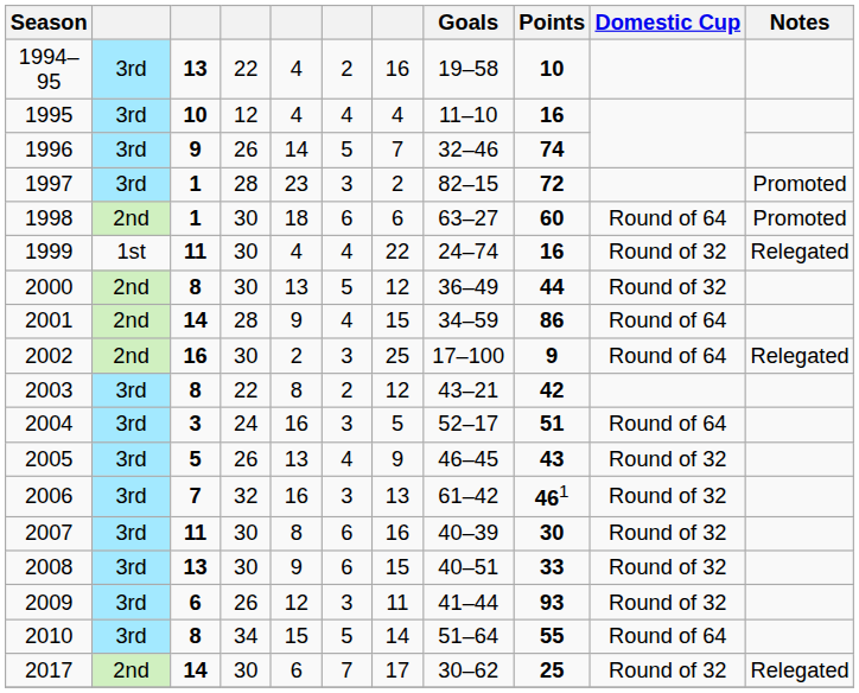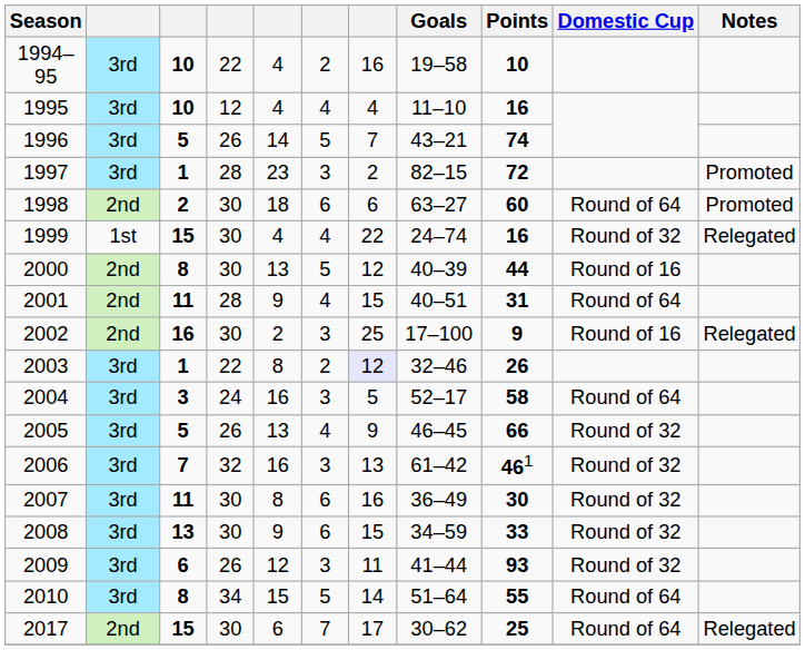 <table class="wikitable" style="text-align: center;">
 <tr>
 <th width=55>Season</th>
 <th width=50></th>
 <th width=30></th>
 <th width=30></th>
 <th width=30></th>
 <th width=30></th>
 <th width=30></th>
 <th width=60>Goals</th>
 <th width=45>Points</th>
 <th><a href='#'>Domestic Cup</a></th>
 <th>Notes</th>
 </tr>
 <tr>
 <td>1994–95</td>
 <td style="background:#A3E9FF">3rd</td>
-<td><strong>13</strong></td>
+<td><strong>10</strong></td>
 <td>22</td>
 <td>4</td>
 <td>2</td>
 <td>16</td>
 <td>19–58</td>
 <td><strong>10</strong></td>
 <td></td>
 <td></td>
 </tr>
 <tr>
 <td>1995</td>
 <td style="background:#A3E9FF">3rd</td>
 <td><strong>10</strong></td>
 <td>12</td>
 <td>4</td>
 <td>4</td>
 <td>4</td>
 <td>11–10</td>
 <td><strong>16</strong></td>
 <td rowspan="2"></td>
 <td></td>
 </tr>
 <tr>
 <td>1996</td>
 <td style="background:#A3E9FF">3rd</td>
-<td><strong>9</strong></td>
+<td><strong>5</strong></td>
 <td>26</td>
 <td>14</td>
 <td>5</td>
 <td>7</td>
-<td>32–46</td>
+<td>43–21</td>
 <td><strong>74</strong></td>
 <td></td>
 </tr>
 <tr>
 <td>1997</td>
 <td style="background:#A3E9FF">3rd</td>
 <td><strong>1</strong></td>
 <td>28</td>
 <td>23</td>
 <td>3</td>
 <td>2</td>
 <td>82–15</td>
 <td><strong>72</strong></td>
 <td></td>
 <td>Promoted</td>
 </tr>
 <tr>
 <td>1998</td>
 <td style="background:#D0F0C0">2nd</td>
-<td><strong>1</strong></td>
+<td><strong>2</strong></td>
 <td>30</td>
 <td>18</td>
 <td>6</td>
 <td>6</td>
 <td>63–27</td>
 <td><strong>60</strong></td>
 <td>Round of 64</td>
 <td>Promoted</td>
 </tr>
 <tr>
 <td>1999</td>
 <td>1st</td>
-<td><strong>11</strong></td>
+<td><strong>15</strong></td>
 <td>30</td>
 <td>4</td>
 <td>4</td>
 <td>22</td>
 <td>24–74</td>
 <td><strong>16</strong></td>
 <td>Round of 32</td>
 <td>Relegated</td>
 </tr>
 <tr>
 <td>2000</td>
 <td style="background:#D0F0C0">2nd</td>
 <td><strong>8</strong></td>
 <td>30</td>
 <td>13</td>
 <td>5</td>
 <td>12</td>
-<td>36–49</td>
+<td>40–39</td>
 <td><strong>44</strong></td>
-<td>Round of 32</td>
+<td>Round of 16</td>
 <td></td>
 </tr>
 <tr>
 <td>2001</td>
 <td style="background:#D0F0C0">2nd</td>
-<td><strong>14</strong></td>
+<td><strong>11</strong></td>
 <td>28</td>
 <td>9</td>
 <td>4</td>
 <td>15</td>
-<td>34–59</td>
-<td><strong>86</strong></td>
+<td>40–51</td>
+<td><strong>31</strong></td>
 <td>Round of 64</td>
 <td></td>
 </tr>
 <tr>
 <td>2002</td>
 <td style="background:#D0F0C0">2nd</td>
 <td><strong>16</strong></td>
 <td>30</td>
 <td>2</td>
 <td>3</td>
 <td>25</td>
 <td>17–100</td>
 <td><strong>9</strong></td>
-<td>Round of 64</td>
+<td>Round of 16</td>
 <td>Relegated</td>
 </tr>
 <tr>
 <td>2003</td>
 <td style="background:#A3E9FF">3rd</td>
-<td><strong>8</strong></td>
+<td><strong>1</strong></td>
 <td>22</td>
 <td>8</td>
 <td>2</td>
-<td>12</td>
-<td>43–21</td>
-<td><strong>42</strong></td>
+<td style="background: lavender;">12</td>
+<td>32–46</td>
+<td><strong>26</strong></td>
 <td></td>
 <td></td>
 </tr>
 <tr>
 <td>2004</td>
 <td style="background:#A3E9FF">3rd</td>
 <td><strong>3</strong></td>
 <td>24</td>
 <td>16</td>
 <td>3</td>
 <td>5</td>
 <td>52–17</td>
-<td><strong>51</strong></td>
+<td><strong>58</strong></td>
 <td>Round of 64</td>
 <td></td>
 </tr>
 <tr>
 <td>2005</td>
 <td style="background:#A3E9FF">3rd</td>
 <td><strong>5</strong></td>
 <td>26</td>
 <td>13</td>
 <td>4</td>
 <td>9</td>
 <td>46–45</td>
-<td><strong>43</strong></td>
+<td><strong>66</strong></td>
 <td>Round of 32</td>
 <td></td>
 </tr>
 <tr>
 <td>2006</td>
 <td style="background:#A3E9FF">3rd</td>
 <td><strong>7</strong></td>
 <td>32</td>
 <td>16</td>
 <td>3</td>
 <td>13</td>
 <td>61–42</td>
 <td><strong>46</strong><sup>1</sup></td>
 <td>Round of 32</td>
 <td></td>
 </tr>
 <tr>
 <td>2007</td>
 <td style="background:#A3E9FF">3rd</td>
 <td><strong>11</strong></td>
 <td>30</td>
 <td>8</td>
 <td>6</td>
 <td>16</td>
-<td>40–39</td>
+<td>36–49</td>
 <td><strong>30</strong></td>
 <td>Round of 32</td>
 <td></td>
 </tr>
 <tr>
 <td>2008</td>
 <td style="background:#A3E9FF">3rd</td>
 <td><strong>13</strong></td>
 <td>30</td>
 <td>9</td>
 <td>6</td>
 <td>15</td>
-<td>40–51</td>
+<td>34–59</td>
 <td><strong>33</strong></td>
 <td>Round of 32</td>
 <td></td>
 </tr>
 <tr>
 <td>2009</td>
 <td style="background:#A3E9FF">3rd</td>
 <td><strong>6</strong></td>
 <td>26</td>
 <td>12</td>
 <td>3</td>
 <td>11</td>
 <td>41–44</td>
 <td><strong>93</strong></td>
 <td>Round of 32</td>
 <td></td>
 </tr>
 <tr>
 <td>2010</td>
 <td style="background:#A3E9FF">3rd</td>
 <td><strong>8</strong></td>
 <td>34</td>
 <td>15</td>
 <td>5</td>
 <td>14</td>
 <td>51–64</td>
 <td><strong>55</strong></td>
 <td>Round of 64</td>
 <td></td>
 </tr>
 <tr>
 <td>2017</td>
 <td style="background:#D0F0C0">2nd</td>
-<td><strong>14</strong></td>
+<td><strong>15</strong></td>
 <td>30</td>
 <td>6</td>
 <td>7</td>
 <td>17</td>
 <td>30–62</td>
 <td><strong>25</strong></td>
-<td>Round of 32</td>
+<td>Round of 64</td>
 <td>Relegated</td>
 </tr>
 <tr>
 </tr>
 </table>
